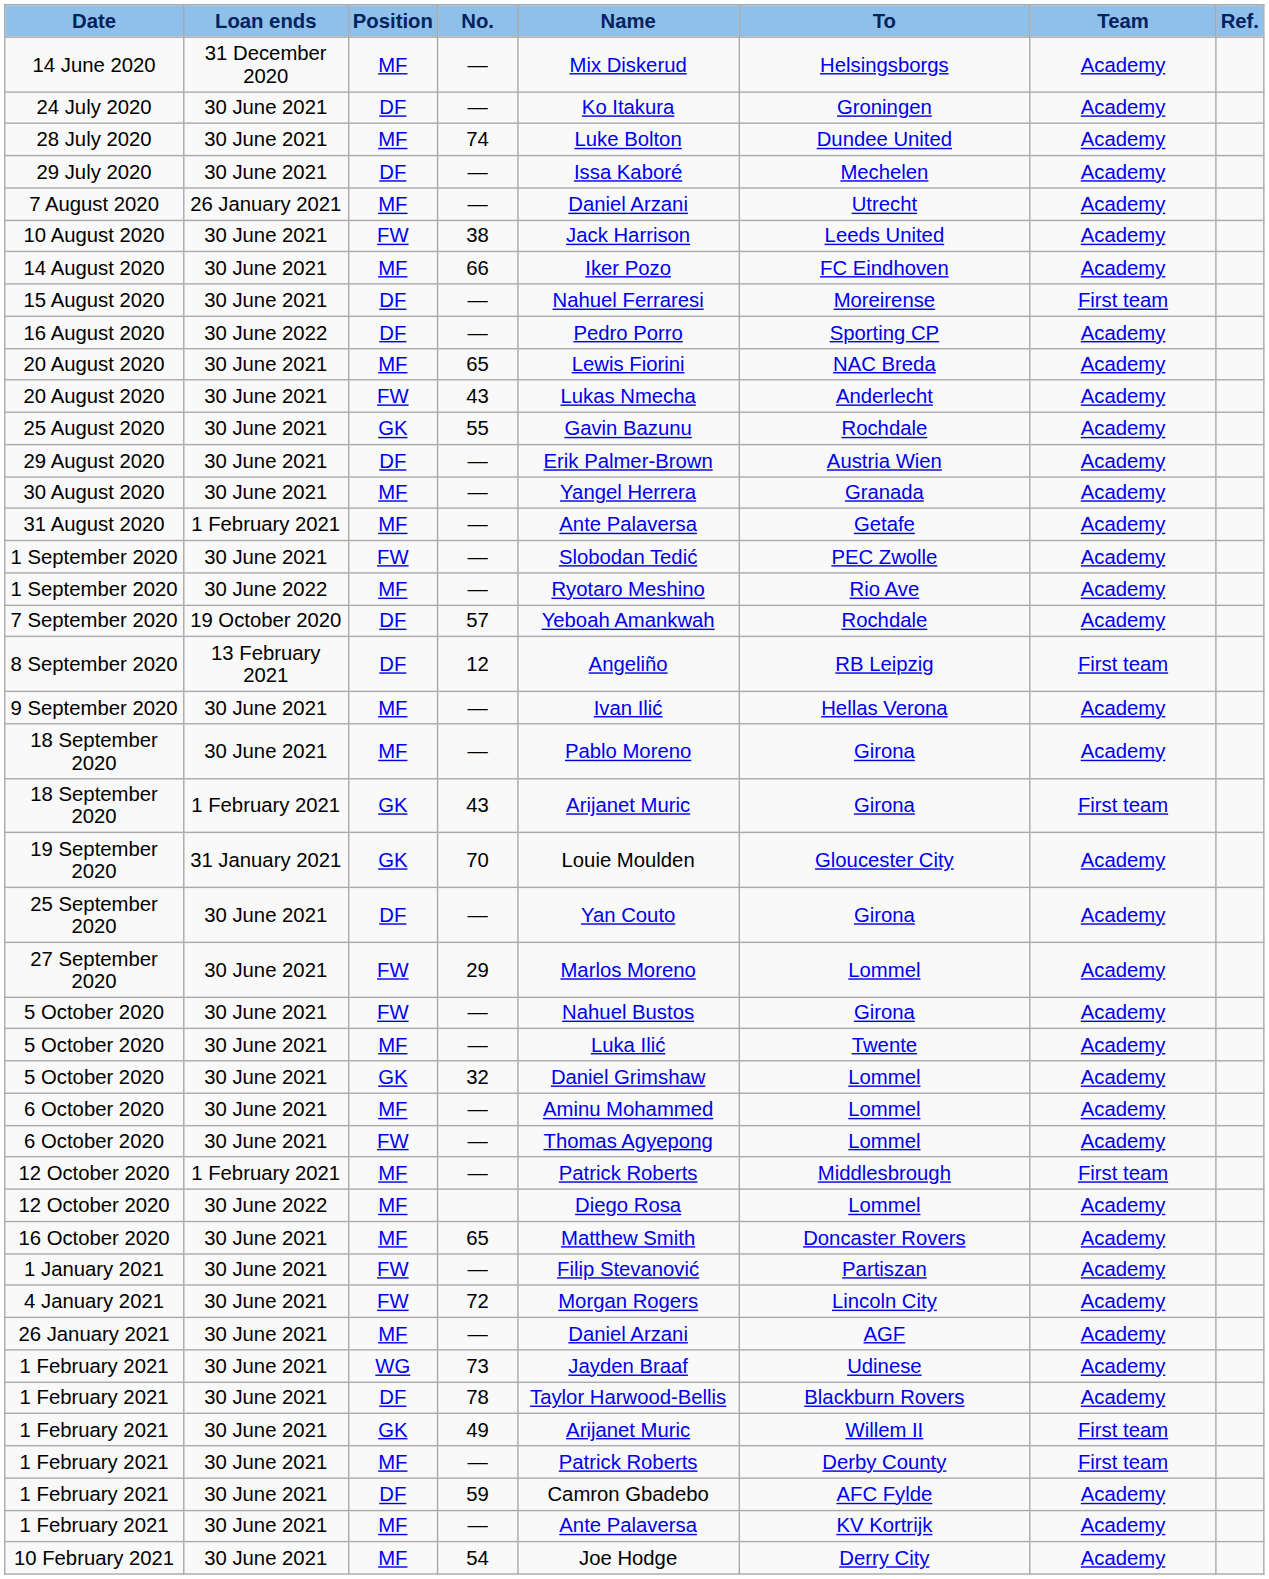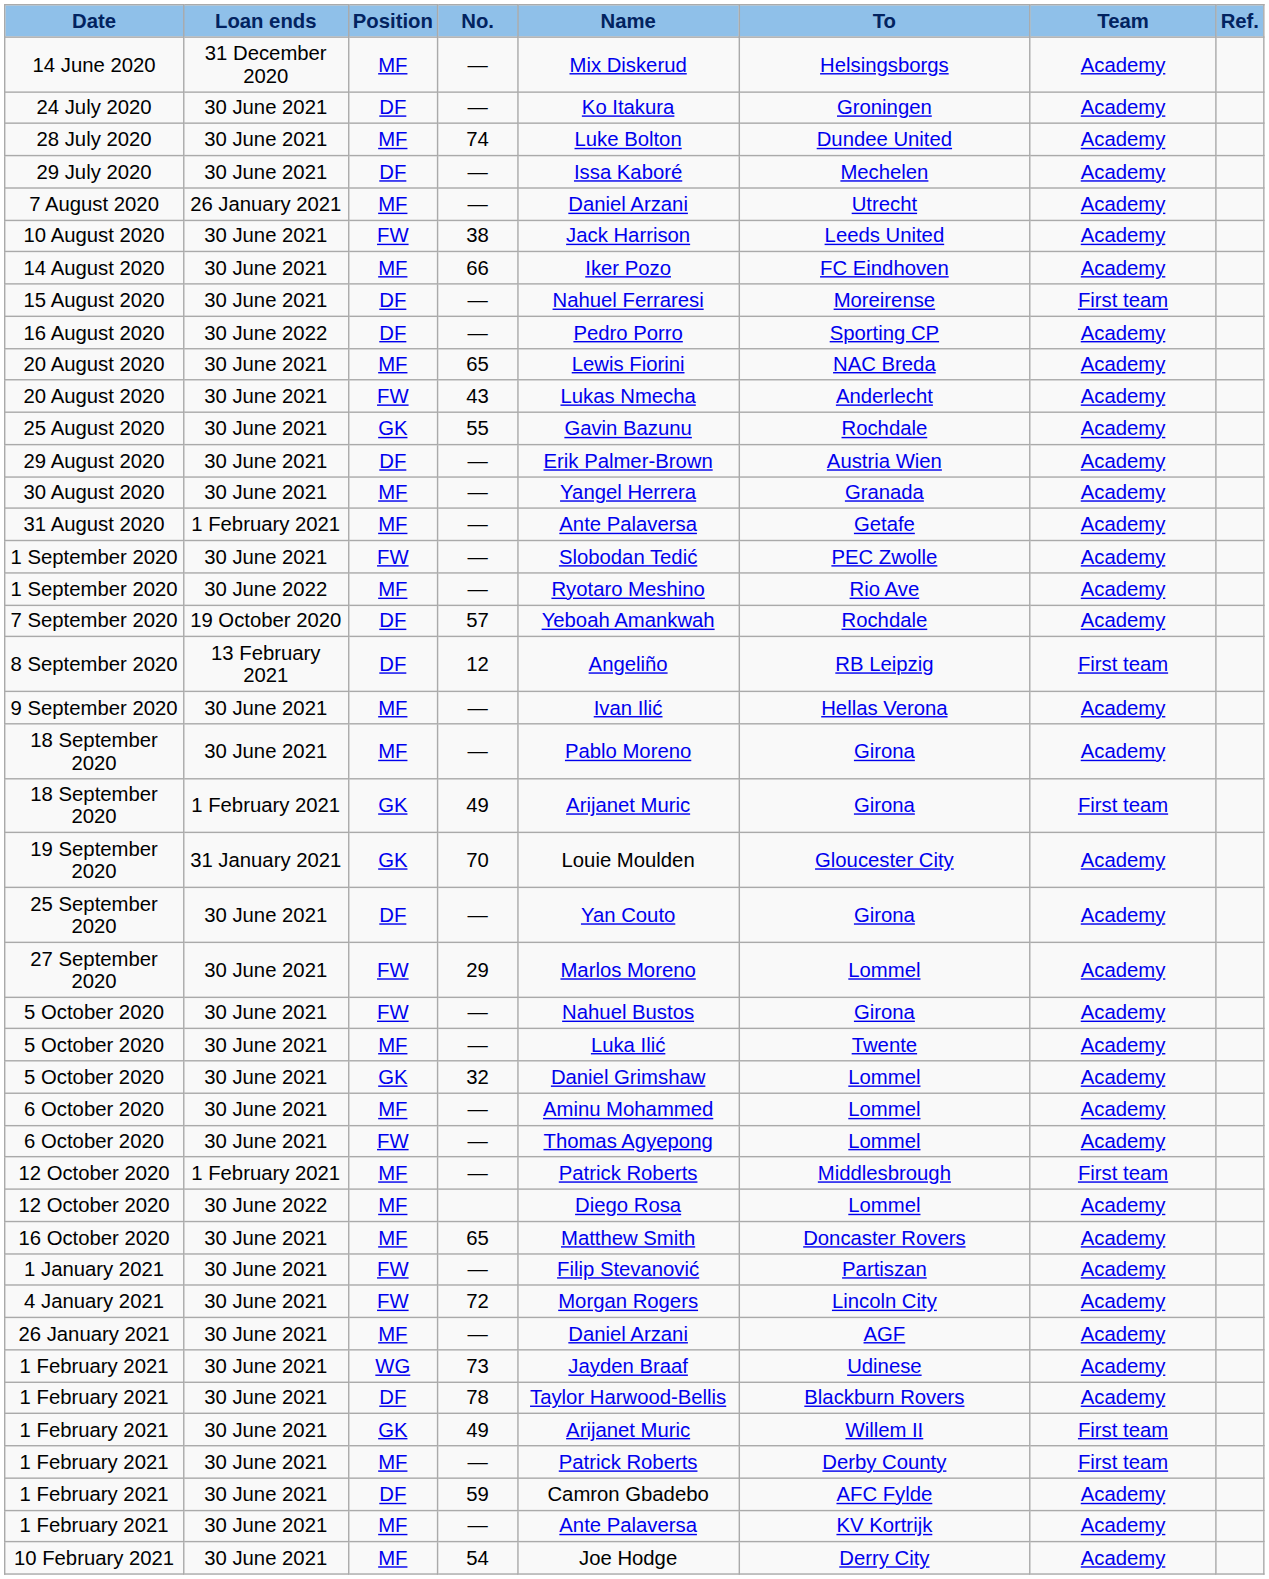 <table class="wikitable" style="text-align:center; font-size:90%; ">
 <tr>
 <th style="background:#8FC0E9; color:#022360; width:120px;">Date</th>
 <th style="background:#8FC0E9; color:#022360; width:110px;">Loan ends</th>
 <th style="background:#8FC0E9; color:#022360; width:50px;">Position</th>
 <th style="background:#8FC0E9; color:#022360; width:50px;">No.</th>
 <th style="background:#8FC0E9; color:#022360; width:150px;">Name</th>
 <th style="background:#8FC0E9; color:#022360; width:200px;">To</th>
 <th style="background:#8FC0E9; color:#022360; width:125px;">Team</th>
 <th style="background:#8FC0E9; color:#022360; width:25px;">Ref.</th>
 </tr>
 <tr>
 <td>14 June 2020</td>
 <td>31 December 2020</td>
 <td><a href='#'>MF</a></td>
 <td>—</td>
 <td> <a href='#'>Mix Diskerud</a></td>
 <td> <a href='#'>Helsingsborgs</a></td>
 <td><a href='#'>Academy</a></td>
 <td></td>
 </tr>
 <tr>
 <td>24 July 2020</td>
 <td>30 June 2021</td>
 <td><a href='#'>DF</a></td>
 <td>—</td>
 <td> <a href='#'>Ko Itakura</a></td>
 <td> <a href='#'>Groningen</a></td>
 <td><a href='#'>Academy</a></td>
 <td></td>
 </tr>
 <tr>
 <td>28 July 2020</td>
 <td>30 June 2021</td>
 <td><a href='#'>MF</a></td>
 <td>74</td>
 <td> <a href='#'>Luke Bolton</a></td>
 <td> <a href='#'>Dundee United</a></td>
 <td><a href='#'>Academy</a></td>
 <td></td>
 </tr>
 <tr>
 <td>29 July 2020</td>
 <td>30 June 2021</td>
 <td><a href='#'>DF</a></td>
 <td>—</td>
 <td> <a href='#'>Issa Kaboré</a></td>
 <td> <a href='#'>Mechelen</a></td>
 <td><a href='#'>Academy</a></td>
 <td></td>
 </tr>
 <tr>
 <td>7 August 2020</td>
 <td>26 January 2021 </td>
 <td><a href='#'>MF</a></td>
 <td>—</td>
 <td> <a href='#'>Daniel Arzani</a></td>
 <td> <a href='#'>Utrecht</a></td>
 <td><a href='#'>Academy</a></td>
 <td></td>
 </tr>
 <tr>
 <td>10 August 2020</td>
 <td>30 June 2021</td>
 <td><a href='#'>FW</a></td>
 <td>38</td>
 <td> <a href='#'>Jack Harrison</a></td>
 <td><a href='#'>Leeds United</a></td>
 <td><a href='#'>Academy</a></td>
 <td></td>
 </tr>
 <tr>
 <td>14 August 2020</td>
 <td>30 June 2021</td>
 <td><a href='#'>MF</a></td>
 <td>66</td>
 <td> <a href='#'>Iker Pozo</a></td>
 <td> <a href='#'>FC Eindhoven</a></td>
 <td><a href='#'>Academy</a></td>
 <td></td>
 </tr>
 <tr>
 <td>15 August 2020</td>
 <td>30 June 2021</td>
 <td><a href='#'>DF</a></td>
 <td>—</td>
 <td> <a href='#'>Nahuel Ferraresi</a></td>
 <td> <a href='#'>Moreirense</a></td>
 <td><a href='#'>First team</a></td>
 <td></td>
 </tr>
 <tr>
 <td>16 August 2020</td>
 <td>30 June 2022</td>
 <td><a href='#'>DF</a></td>
 <td>—</td>
 <td> <a href='#'>Pedro Porro</a></td>
 <td> <a href='#'>Sporting CP</a></td>
 <td><a href='#'>Academy</a></td>
 <td></td>
 </tr>
 <tr>
 <td>20 August 2020</td>
 <td>30 June 2021</td>
 <td><a href='#'>MF</a></td>
 <td>65</td>
 <td> <a href='#'>Lewis Fiorini</a></td>
 <td> <a href='#'>NAC Breda</a></td>
 <td><a href='#'>Academy</a></td>
 <td></td>
 </tr>
 <tr>
 <td>20 August 2020</td>
 <td>30 June 2021</td>
 <td><a href='#'>FW</a></td>
 <td>43</td>
 <td> <a href='#'>Lukas Nmecha</a></td>
 <td> <a href='#'>Anderlecht</a></td>
 <td><a href='#'>Academy</a></td>
 <td></td>
 </tr>
 <tr>
 <td>25 August 2020</td>
 <td>30 June 2021</td>
 <td><a href='#'>GK</a></td>
 <td>55</td>
 <td> <a href='#'>Gavin Bazunu</a></td>
 <td><a href='#'>Rochdale</a></td>
 <td><a href='#'>Academy</a></td>
 <td></td>
 </tr>
 <tr>
 <td>29 August 2020</td>
 <td>30 June 2021</td>
 <td><a href='#'>DF</a></td>
 <td>—</td>
 <td> <a href='#'>Erik Palmer-Brown</a></td>
 <td> <a href='#'>Austria Wien</a></td>
 <td><a href='#'>Academy</a></td>
 <td></td>
 </tr>
 <tr>
 <td>30 August 2020</td>
 <td>30 June 2021</td>
 <td><a href='#'>MF</a></td>
 <td>—</td>
 <td> <a href='#'>Yangel Herrera</a></td>
 <td> <a href='#'>Granada</a></td>
 <td><a href='#'>Academy</a></td>
 <td></td>
 </tr>
 <tr>
 <td>31 August 2020</td>
 <td>1 February 2021</td>
 <td><a href='#'>MF</a></td>
 <td>—</td>
 <td> <a href='#'>Ante Palaversa</a></td>
 <td> <a href='#'>Getafe</a></td>
 <td><a href='#'>Academy</a></td>
 <td></td>
 </tr>
 <tr>
 <td>1 September 2020</td>
 <td>30 June 2021</td>
 <td><a href='#'>FW</a></td>
 <td>—</td>
 <td> <a href='#'>Slobodan Tedić</a></td>
 <td> <a href='#'>PEC Zwolle</a></td>
 <td><a href='#'>Academy</a></td>
 <td></td>
 </tr>
 <tr>
 <td>1 September 2020</td>
 <td>30 June 2022</td>
 <td><a href='#'>MF</a></td>
 <td>—</td>
 <td> <a href='#'>Ryotaro Meshino</a></td>
 <td> <a href='#'>Rio Ave</a></td>
 <td><a href='#'>Academy</a></td>
 <td></td>
 </tr>
 <tr>
 <td>7 September 2020</td>
 <td>19 October 2020</td>
 <td><a href='#'>DF</a></td>
 <td>57</td>
 <td> <a href='#'>Yeboah Amankwah</a></td>
 <td><a href='#'>Rochdale</a></td>
 <td><a href='#'>Academy</a></td>
 <td></td>
 </tr>
 <tr>
 <td>8 September 2020</td>
 <td>13 February 2021</td>
 <td><a href='#'>DF</a></td>
 <td>12</td>
 <td> <a href='#'>Angeliño</a></td>
 <td> <a href='#'>RB Leipzig</a></td>
 <td><a href='#'>First team</a></td>
 <td></td>
 </tr>
 <tr>
 <td>9 September 2020</td>
 <td>30 June 2021</td>
 <td><a href='#'>MF</a></td>
 <td>—</td>
 <td> <a href='#'>Ivan Ilić</a></td>
 <td> <a href='#'>Hellas Verona</a></td>
 <td><a href='#'>Academy</a></td>
 <td></td>
 </tr>
 <tr>
 <td>18 September 2020</td>
 <td>30 June 2021</td>
 <td><a href='#'>MF</a></td>
 <td>—</td>
 <td> <a href='#'>Pablo Moreno</a></td>
 <td> <a href='#'>Girona</a></td>
 <td><a href='#'>Academy</a></td>
 <td></td>
 </tr>
 <tr>
 <td>18 September 2020</td>
 <td>1 February 2021</td>
 <td><a href='#'>GK</a></td>
-<td>43</td>
+<td>49</td>
 <td> <a href='#'>Arijanet Muric</a></td>
 <td> <a href='#'>Girona</a></td>
 <td><a href='#'>First team</a></td>
 <td></td>
 </tr>
 <tr>
 <td>19 September 2020</td>
 <td>31 January 2021</td>
 <td><a href='#'>GK</a></td>
 <td>70</td>
 <td> Louie Moulden</td>
 <td><a href='#'>Gloucester City</a></td>
 <td><a href='#'>Academy</a></td>
 <td></td>
 </tr>
 <tr>
 <td>25 September 2020</td>
 <td>30 June 2021</td>
 <td><a href='#'>DF</a></td>
 <td>—</td>
 <td> <a href='#'>Yan Couto</a></td>
 <td> <a href='#'>Girona</a></td>
 <td><a href='#'>Academy</a></td>
 <td></td>
 </tr>
 <tr>
 <td>27 September 2020</td>
 <td>30 June 2021</td>
 <td><a href='#'>FW</a></td>
 <td>29</td>
 <td> <a href='#'>Marlos Moreno</a></td>
 <td> <a href='#'>Lommel</a></td>
 <td><a href='#'>Academy</a></td>
 <td></td>
 </tr>
 <tr>
 <td>5 October 2020</td>
 <td>30 June 2021</td>
 <td><a href='#'>FW</a></td>
 <td>—</td>
 <td> <a href='#'>Nahuel Bustos</a></td>
 <td> <a href='#'>Girona</a></td>
 <td><a href='#'>Academy</a></td>
 <td></td>
 </tr>
 <tr>
 <td>5 October 2020</td>
 <td>30 June 2021</td>
 <td><a href='#'>MF</a></td>
 <td>—</td>
 <td> <a href='#'>Luka Ilić</a></td>
 <td> <a href='#'>Twente</a></td>
 <td><a href='#'>Academy</a></td>
 <td></td>
 </tr>
 <tr>
 <td>5 October 2020</td>
 <td>30 June 2021</td>
 <td><a href='#'>GK</a></td>
 <td>32</td>
 <td> <a href='#'>Daniel Grimshaw</a></td>
 <td> <a href='#'>Lommel</a></td>
 <td><a href='#'>Academy</a></td>
 <td></td>
 </tr>
 <tr>
 <td>6 October 2020</td>
 <td>30 June 2021</td>
 <td><a href='#'>MF</a></td>
 <td>—</td>
 <td> <a href='#'>Aminu Mohammed</a></td>
 <td> <a href='#'>Lommel</a></td>
 <td><a href='#'>Academy</a></td>
 <td></td>
 </tr>
 <tr>
 <td>6 October 2020</td>
 <td>30 June 2021</td>
 <td><a href='#'>FW</a></td>
 <td>—</td>
 <td> <a href='#'>Thomas Agyepong</a></td>
 <td> <a href='#'>Lommel</a></td>
 <td><a href='#'>Academy</a></td>
 <td></td>
 </tr>
 <tr>
 <td>12 October 2020</td>
 <td>1 February 2021</td>
 <td><a href='#'>MF</a></td>
 <td>—</td>
 <td> <a href='#'>Patrick Roberts</a></td>
 <td><a href='#'>Middlesbrough</a></td>
 <td><a href='#'>First team</a></td>
 <td></td>
 </tr>
 <tr>
 <td>12 October 2020</td>
 <td>30 June 2022</td>
 <td><a href='#'>MF</a></td>
 <td></td>
 <td> <a href='#'>Diego Rosa</a></td>
 <td> <a href='#'>Lommel</a></td>
 <td><a href='#'>Academy</a></td>
 <td></td>
 </tr>
 <tr>
 <td>16 October 2020</td>
 <td>30 June 2021</td>
 <td><a href='#'>MF</a></td>
 <td>65</td>
 <td> <a href='#'>Matthew Smith</a></td>
 <td><a href='#'>Doncaster Rovers</a></td>
 <td><a href='#'>Academy</a></td>
 <td></td>
 </tr>
 <tr>
 <td>1 January 2021</td>
 <td>30 June 2021</td>
 <td><a href='#'>FW</a></td>
 <td>—</td>
 <td> <a href='#'>Filip Stevanović</a></td>
 <td> <a href='#'>Partiszan</a></td>
 <td><a href='#'>Academy</a></td>
 <td></td>
 </tr>
 <tr>
 <td>4 January 2021</td>
 <td>30 June 2021</td>
 <td><a href='#'>FW</a></td>
 <td>72</td>
 <td> <a href='#'>Morgan Rogers</a></td>
 <td><a href='#'>Lincoln City</a></td>
 <td><a href='#'>Academy</a></td>
 <td></td>
 </tr>
 <tr>
 <td>26 January 2021</td>
 <td>30 June 2021</td>
 <td><a href='#'>MF</a></td>
 <td>—</td>
 <td> <a href='#'>Daniel Arzani</a></td>
 <td> <a href='#'>AGF</a></td>
 <td><a href='#'>Academy</a></td>
 <td></td>
 </tr>
 <tr>
 <td>1 February 2021</td>
 <td>30 June 2021</td>
 <td><a href='#'>WG</a></td>
 <td>73</td>
 <td> <a href='#'>Jayden Braaf</a></td>
 <td> <a href='#'>Udinese</a></td>
 <td><a href='#'>Academy</a></td>
 <td></td>
 </tr>
 <tr>
 <td>1 February 2021</td>
 <td>30 June 2021</td>
 <td><a href='#'>DF</a></td>
 <td>78</td>
 <td> <a href='#'>Taylor Harwood-Bellis</a></td>
 <td><a href='#'>Blackburn Rovers</a></td>
 <td><a href='#'>Academy</a></td>
 <td></td>
 </tr>
 <tr>
 <td>1 February 2021</td>
 <td>30 June 2021</td>
 <td><a href='#'>GK</a></td>
 <td>49</td>
 <td> <a href='#'>Arijanet Muric</a></td>
 <td> <a href='#'>Willem II</a></td>
 <td><a href='#'>First team</a></td>
 <td></td>
 </tr>
 <tr>
 <td>1 February 2021</td>
 <td>30 June 2021</td>
 <td><a href='#'>MF</a></td>
 <td>—</td>
 <td> <a href='#'>Patrick Roberts</a></td>
 <td><a href='#'>Derby County</a></td>
 <td><a href='#'>First team</a></td>
 <td></td>
 </tr>
 <tr>
 <td>1 February 2021</td>
 <td>30 June 2021</td>
 <td><a href='#'>DF</a></td>
 <td>59</td>
 <td> Camron Gbadebo</td>
 <td><a href='#'>AFC Fylde</a></td>
 <td><a href='#'>Academy</a></td>
 <td></td>
 </tr>
 <tr>
 <td>1 February 2021</td>
 <td>30 June 2021</td>
 <td><a href='#'>MF</a></td>
 <td>—</td>
 <td> <a href='#'>Ante Palaversa</a></td>
 <td> <a href='#'>KV Kortrijk</a></td>
 <td><a href='#'>Academy</a></td>
 <td></td>
 </tr>
 <tr>
 <td>10 February 2021</td>
 <td>30 June 2021</td>
 <td><a href='#'>MF</a></td>
 <td>54</td>
 <td> Joe Hodge</td>
 <td> <a href='#'>Derry City</a></td>
 <td><a href='#'>Academy</a></td>
 <td></td>
 </tr>
 </table>
